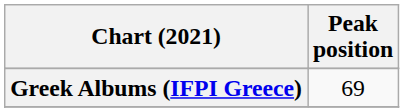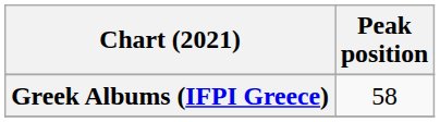 <table class="wikitable sortable plainrowheaders" style="text-align:center">
 <tr>
 <th scope="col">Chart (2021)</th>
 <th scope="col">Peak<br>position</th>
 </tr>
 <tr>
 </tr>
 <tr>
 </tr>
 <tr>
 </tr>
 <tr>
 </tr>
 <tr>
 </tr>
 <tr>
 </tr>
 <tr>
 <th scope="row">Greek Albums (<a href='#'>IFPI Greece</a>)</th>
-<td>69</td>
+<td>58</td>
 </tr>
 <tr>
 </tr>
 <tr>
 </tr>
 <tr>
 </tr>
 <tr>
 </tr>
 </table>
